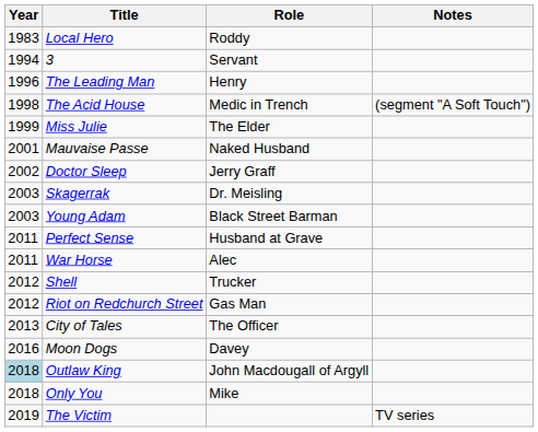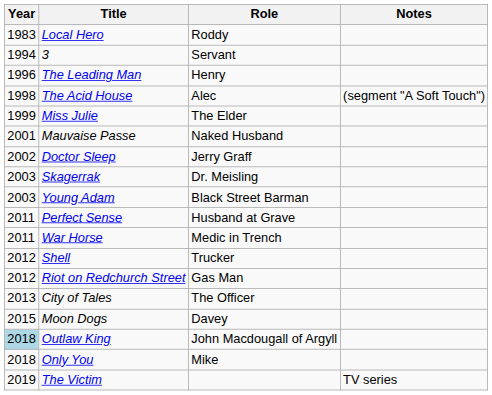 <table class="wikitable">
 <tr>
 <th>Year</th>
 <th>Title</th>
 <th>Role</th>
 <th>Notes</th>
 </tr>
 <tr>
 <td>1983</td>
 <td><em><a href='#'>Local Hero</a></em></td>
 <td>Roddy</td>
 <td></td>
 </tr>
 <tr>
 <td>1994</td>
 <td><em>3</em></td>
 <td>Servant</td>
 <td></td>
 </tr>
 <tr>
 <td>1996</td>
 <td><em><a href='#'>The Leading Man</a></em></td>
 <td>Henry</td>
 <td></td>
 </tr>
 <tr>
 <td>1998</td>
 <td><em><a href='#'>The Acid House</a></em></td>
-<td>Medic in Trench</td>
+<td>Alec</td>
 <td>(segment "A Soft Touch")</td>
 </tr>
 <tr>
 <td>1999</td>
 <td><em><a href='#'>Miss Julie</a></em></td>
 <td>The Elder</td>
 <td></td>
 </tr>
 <tr>
 <td>2001</td>
 <td><em>Mauvaise Passe</em></td>
 <td>Naked Husband</td>
 <td></td>
 </tr>
 <tr>
 <td>2002</td>
 <td><em><a href='#'>Doctor Sleep</a></em></td>
 <td>Jerry Graff</td>
 <td></td>
 </tr>
 <tr>
 <td>2003</td>
 <td><em><a href='#'>Skagerrak</a></em></td>
 <td>Dr. Meisling</td>
 <td></td>
 </tr>
 <tr>
 <td>2003</td>
 <td><em><a href='#'>Young Adam</a></em></td>
 <td>Black Street Barman</td>
 <td></td>
 </tr>
 <tr>
 <td>2011</td>
 <td><em><a href='#'>Perfect Sense</a></em></td>
 <td>Husband at Grave</td>
 <td></td>
 </tr>
 <tr>
 <td>2011</td>
 <td><em><a href='#'>War Horse</a></em></td>
-<td>Alec</td>
+<td>Medic in Trench</td>
 <td></td>
 </tr>
 <tr>
 <td>2012</td>
 <td><em><a href='#'>Shell</a></em></td>
 <td>Trucker</td>
 <td></td>
 </tr>
 <tr>
 <td>2012</td>
 <td><em><a href='#'>Riot on Redchurch Street</a></em></td>
 <td>Gas Man</td>
 <td></td>
 </tr>
 <tr>
 <td>2013</td>
 <td><em>City of Tales</em></td>
 <td>The Officer</td>
 <td></td>
 </tr>
 <tr>
-<td>2016</td>
+<td>2015</td>
 <td><em>Moon Dogs</em></td>
 <td>Davey</td>
 <td></td>
 </tr>
 <tr>
 <td style="background: lightblue;">2018</td>
 <td><em><a href='#'>Outlaw King</a></em></td>
 <td>John Macdougall of Argyll</td>
 <td></td>
 </tr>
 <tr>
 <td>2018</td>
 <td><em><a href='#'>Only You</a></em></td>
 <td>Mike</td>
 <td></td>
 </tr>
 <tr>
 <td>2019</td>
 <td><em><a href='#'>The Victim</a></em></td>
 <td></td>
 <td>TV series</td>
 </tr>
 </table>
